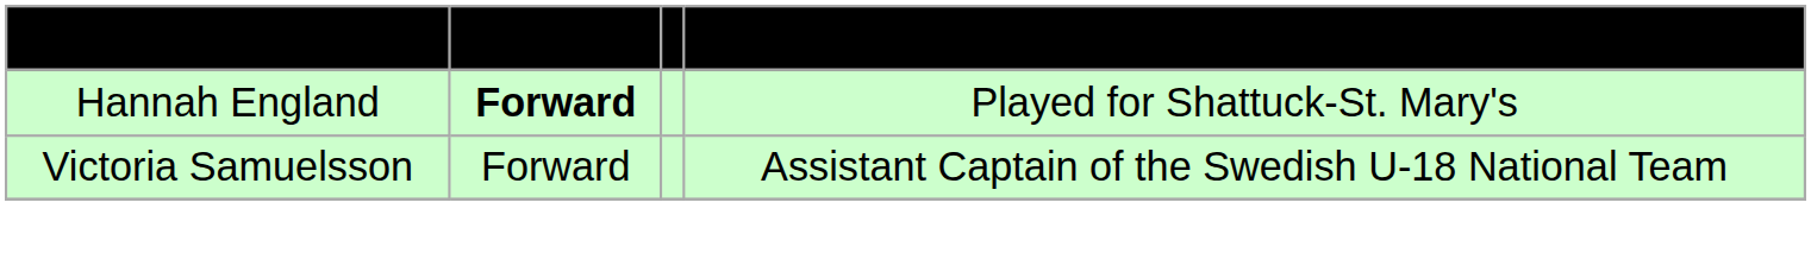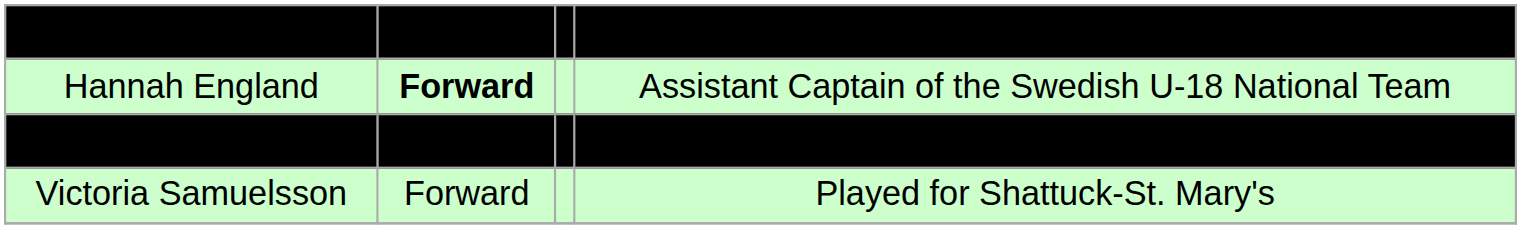 <table class="wikitable" width="80%">
 <tr align="center" bgcolor=" ">
 <td>Kelsey Crow</td>
 <td>Defender</td>
 <td></td>
 <td>Attended Minnetonka (MN) High School</td>
 </tr>
 <tr align="center" bgcolor="#ccffcc">
 <td>Hannah England</td>
 <td><strong>Forward</strong></td>
 <td></td>
-<td>Played for Shattuck-St. Mary's</td>
+<td>Assistant Captain of the Swedish U-18 National Team</td>
+</tr>
+<tr align="center" bgcolor=" ">
+<td>Meike Meilleur</td>
+<td>Forward</td>
+<td></td>
+<td>Attended St. Mary's Academy</td>
 </tr>
 <tr align="center" bgcolor="#ccffcc">
 <td>Victoria Samuelsson</td>
 <td>Forward</td>
 <td></td>
-<td>Assistant Captain of the Swedish U-18 National Team</td>
+<td>Played for Shattuck-St. Mary's</td>
 </tr>
 <tr align="center" bgcolor=" ">
 </tr>
 </table>
